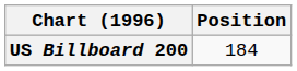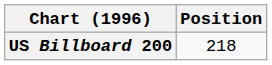 <table class="wikitable plainrowheaders" style="text-align:center">
 <tr>
 <th scope="col">Chart (1996)</th>
 <th scope="col">Position</th>
 </tr>
 <tr>
 <th scope="row">US <em>Billboard</em> 200</th>
-<td>184</td>
+<td>218</td>
 </tr>
 </table>
